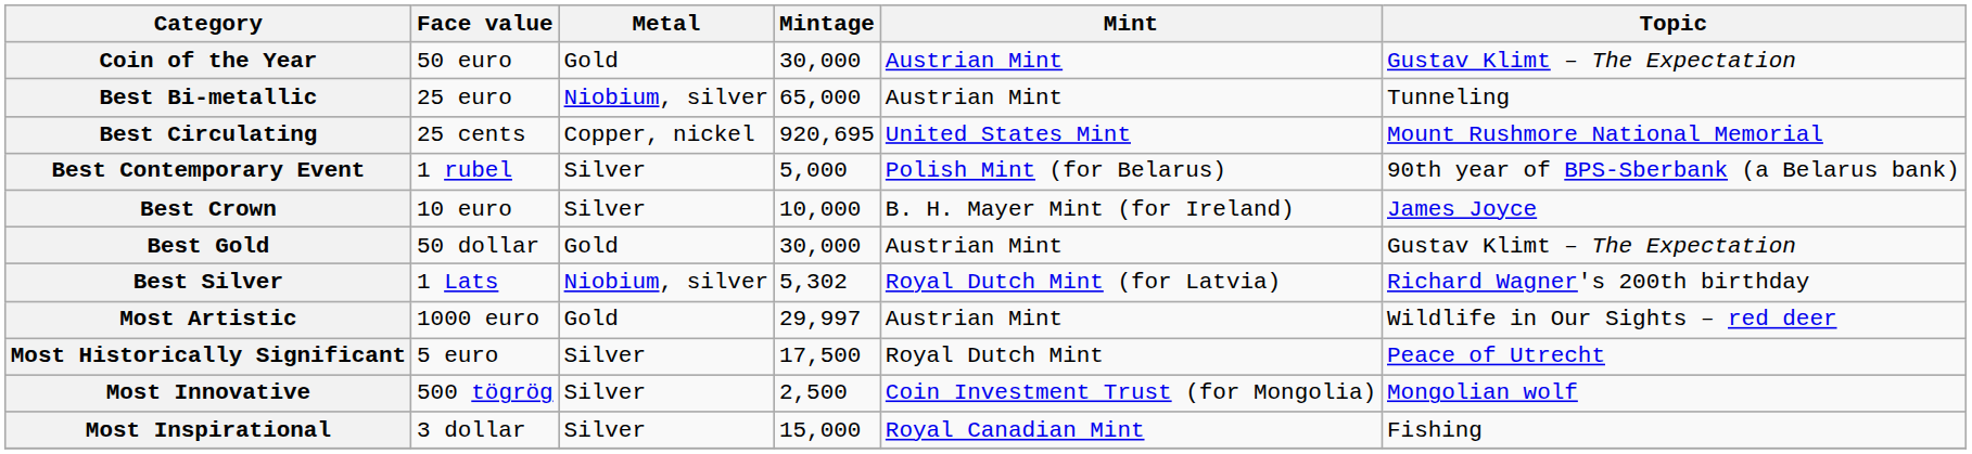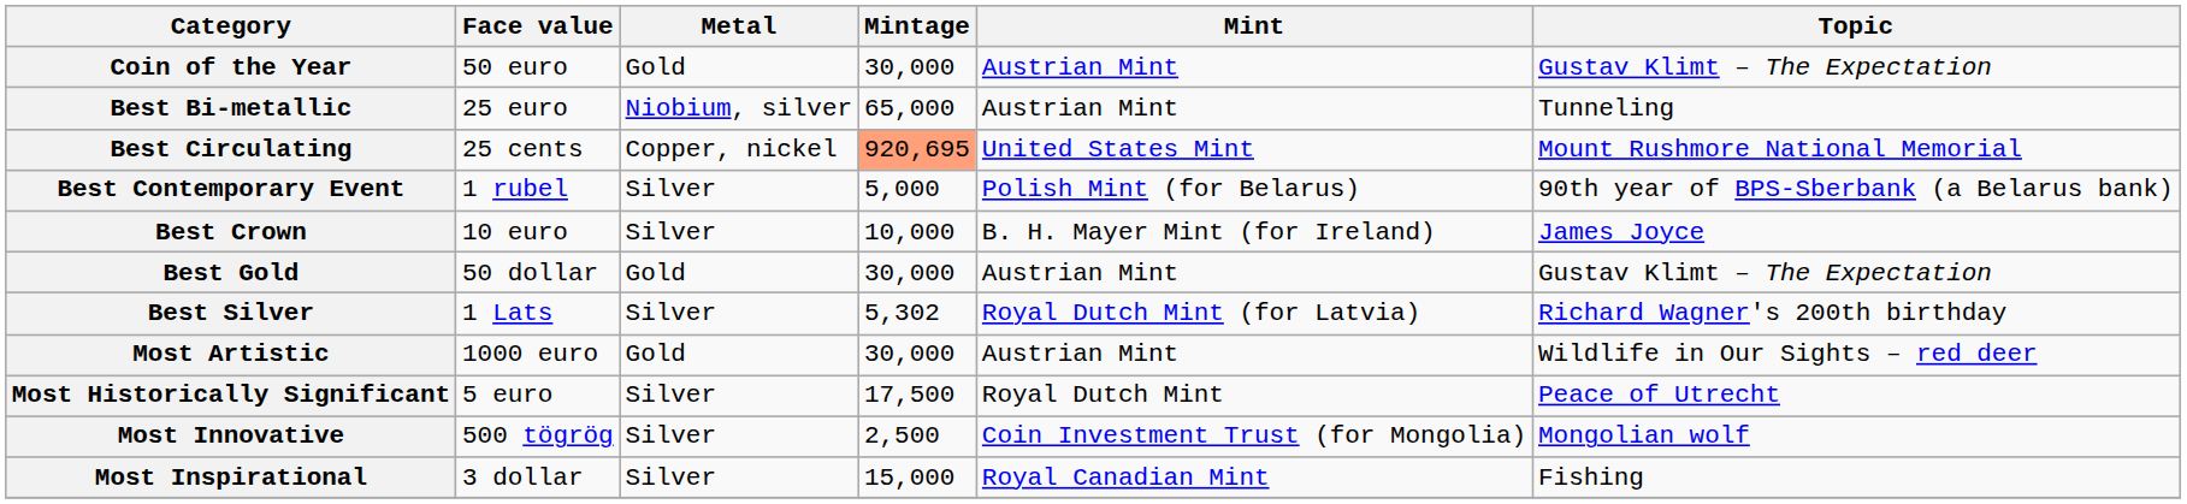 <table class="wikitable plainrowheaders">
 <tr>
 <th>Category</th>
 <th>Face value</th>
 <th>Metal</th>
 <th>Mintage</th>
 <th>Mint</th>
 <th>Topic</th>
 </tr>
 <tr>
 <th scope="row">Coin of the Year</th>
 <td>50 euro</td>
 <td>Gold</td>
 <td>30,000</td>
 <td><a href='#'>Austrian Mint</a></td>
 <td><a href='#'>Gustav Klimt</a> – <em>The Expectation</em></td>
 </tr>
 <tr>
 <th scope="row">Best Bi-metallic</th>
 <td>25 euro</td>
 <td><a href='#'>Niobium</a>, silver</td>
 <td>65,000</td>
 <td>Austrian Mint</td>
 <td>Tunneling</td>
 </tr>
 <tr>
 <th scope="row">Best Circulating</th>
 <td>25 cents</td>
 <td>Copper, nickel</td>
-<td>920,695</td>
+<td style="background: lightsalmon;">920,695</td>
 <td><a href='#'>United States Mint</a></td>
 <td><a href='#'>Mount Rushmore National Memorial</a></td>
 </tr>
 <tr>
 <th scope="row">Best Contemporary Event</th>
 <td>1 <a href='#'>rubel</a></td>
 <td>Silver</td>
 <td>5,000</td>
 <td><a href='#'>Polish Mint</a> (for Belarus)</td>
 <td>90th year of <a href='#'>BPS-Sberbank</a> (a Belarus bank)</td>
 </tr>
 <tr>
 <th scope="row">Best Crown</th>
 <td>10 euro</td>
 <td>Silver</td>
 <td>10,000</td>
 <td>B. H. Mayer Mint (for Ireland)</td>
 <td><a href='#'>James Joyce</a></td>
 </tr>
 <tr>
 <th scope="row">Best Gold</th>
 <td>50 dollar</td>
 <td>Gold</td>
 <td>30,000</td>
 <td>Austrian Mint</td>
 <td>Gustav Klimt – <em>The Expectation</em></td>
 </tr>
 <tr>
 <th scope="row">Best Silver</th>
 <td>1 <a href='#'>Lats</a></td>
-<td><a href='#'>Niobium</a>, silver</td>
+<td>Silver</td>
 <td>5,302</td>
 <td><a href='#'>Royal Dutch Mint</a> (for Latvia)</td>
 <td><a href='#'>Richard Wagner</a>'s 200th birthday</td>
 </tr>
 <tr>
 <th scope="row">Most Artistic</th>
 <td>1000 euro</td>
 <td>Gold</td>
-<td>29,997</td>
+<td>30,000</td>
 <td>Austrian Mint</td>
 <td>Wildlife in Our Sights – <a href='#'>red deer</a></td>
 </tr>
 <tr>
 <th scope="row">Most Historically Significant</th>
 <td>5 euro</td>
 <td>Silver</td>
 <td>17,500</td>
 <td>Royal Dutch Mint</td>
 <td><a href='#'>Peace of Utrecht</a></td>
 </tr>
 <tr>
 <th scope="row">Most Innovative</th>
 <td>500 <a href='#'>tögrög</a></td>
 <td>Silver</td>
 <td>2,500</td>
 <td><a href='#'>Coin Investment Trust</a> (for Mongolia)</td>
 <td><a href='#'>Mongolian wolf</a></td>
 </tr>
 <tr>
 <th scope="row">Most Inspirational</th>
 <td>3 dollar</td>
 <td>Silver</td>
 <td>15,000</td>
 <td><a href='#'>Royal Canadian Mint</a></td>
 <td>Fishing</td>
 </tr>
 <tr>
 </tr>
 </table>
